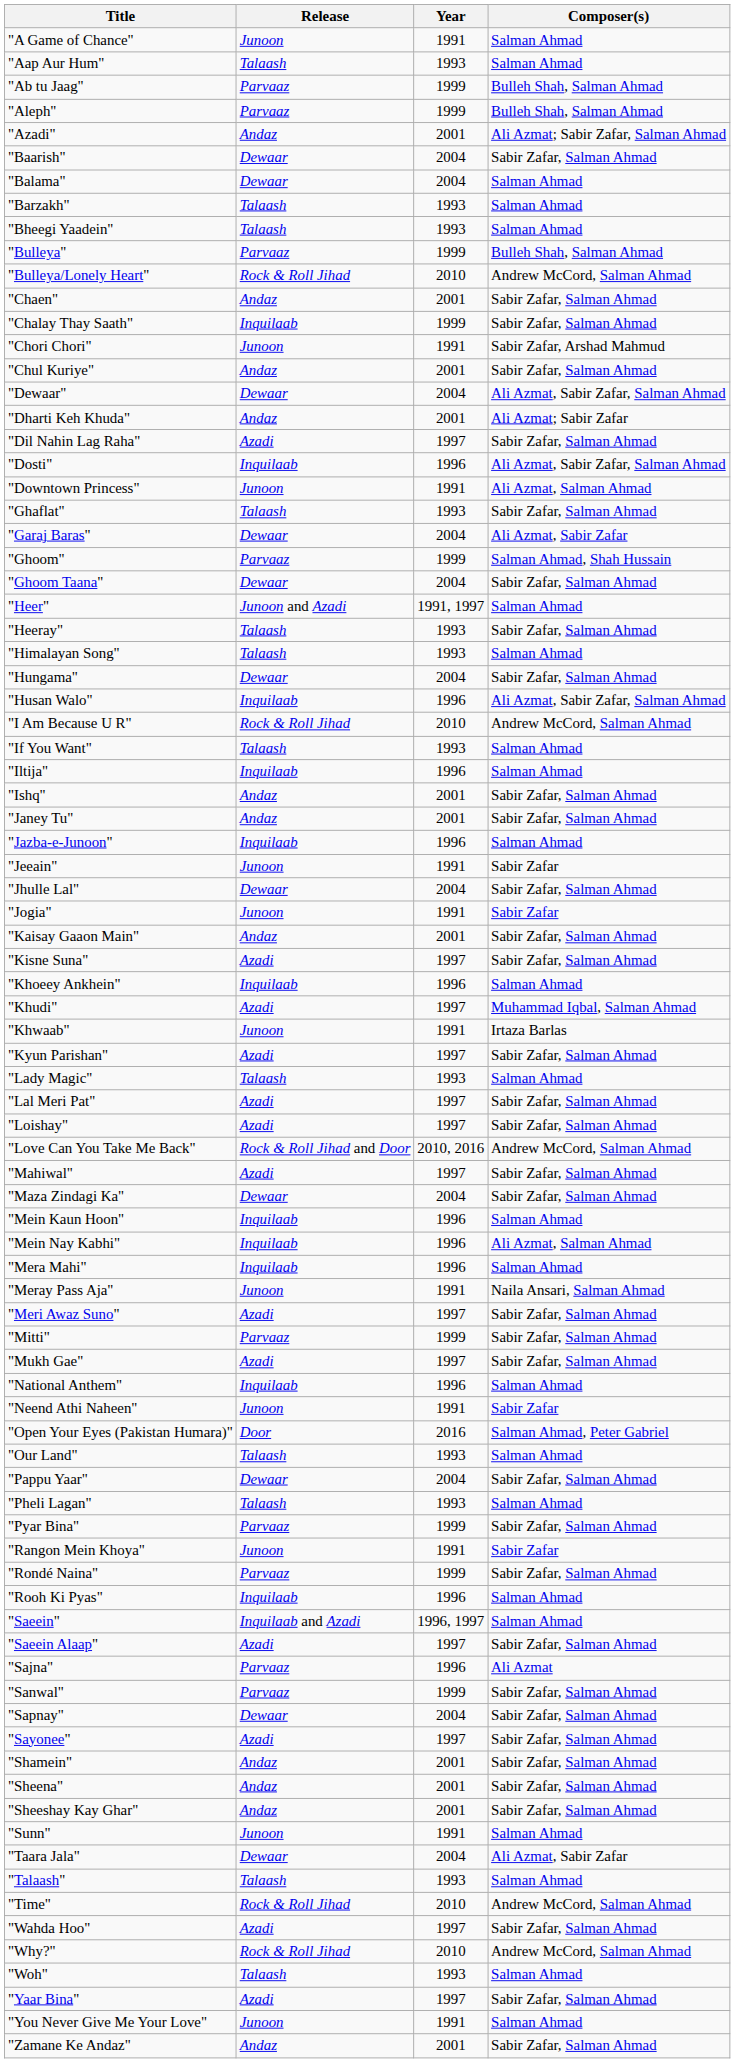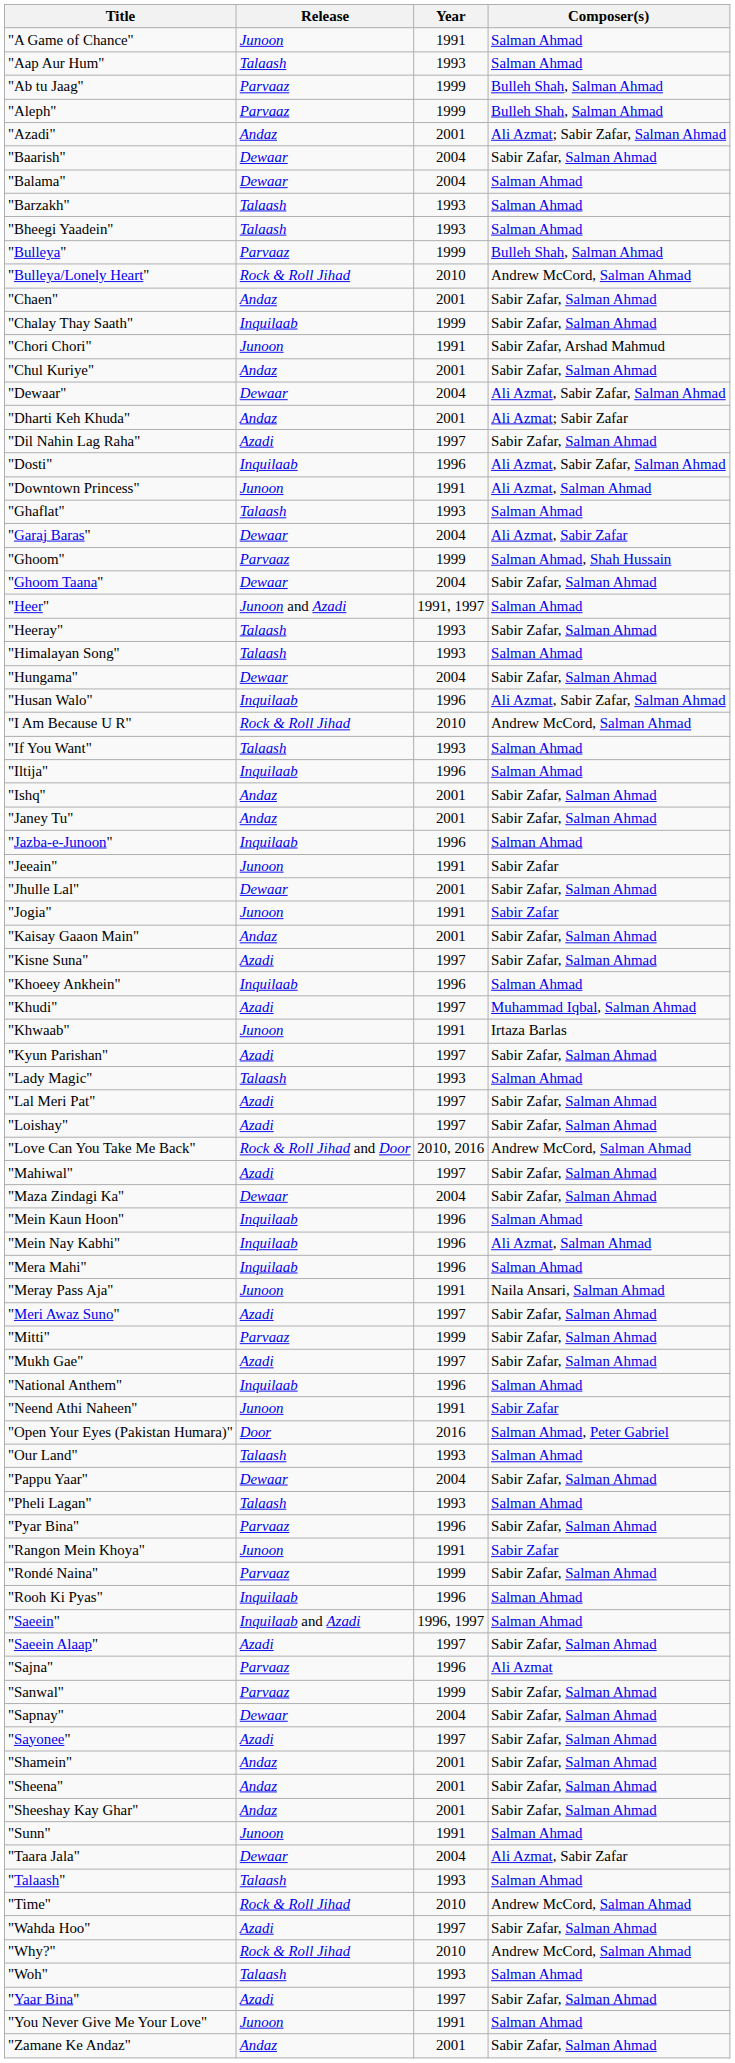 <table class="wikitable sortable">
 <tr>
 <th>Title</th>
 <th>Release</th>
 <th>Year</th>
 <th>Composer(s)</th>
 </tr>
 <tr>
 <td>"A Game of Chance"</td>
 <td><em><a href='#'>Junoon</a></em></td>
 <td align="center">1991</td>
 <td><a href='#'>Salman Ahmad</a></td>
 </tr>
 <tr>
 <td>"Aap Aur Hum"</td>
 <td><em><a href='#'>Talaash</a></em></td>
 <td align="center">1993</td>
 <td><a href='#'>Salman Ahmad</a></td>
 </tr>
 <tr>
 <td>"Ab tu Jaag"</td>
 <td><em><a href='#'>Parvaaz</a></em></td>
 <td align="center">1999</td>
 <td><a href='#'>Bulleh Shah</a>, <a href='#'>Salman Ahmad</a></td>
 </tr>
 <tr>
 <td>"Aleph"</td>
 <td><em><a href='#'>Parvaaz</a></em></td>
 <td align="center">1999</td>
 <td><a href='#'>Bulleh Shah</a>, <a href='#'>Salman Ahmad</a></td>
 </tr>
 <tr>
 <td>"Azadi"</td>
 <td><em><a href='#'>Andaz</a></em></td>
 <td align="center">2001</td>
 <td><a href='#'>Ali Azmat</a>; Sabir Zafar, <a href='#'>Salman Ahmad</a></td>
 </tr>
 <tr>
 <td>"Baarish"</td>
 <td><em><a href='#'>Dewaar</a></em></td>
 <td align="center">2004</td>
 <td>Sabir Zafar, <a href='#'>Salman Ahmad</a></td>
 </tr>
 <tr>
 <td>"Balama"</td>
 <td><em><a href='#'>Dewaar</a></em></td>
 <td align="center">2004</td>
 <td><a href='#'>Salman Ahmad</a></td>
 </tr>
 <tr>
 <td>"Barzakh"</td>
 <td><em><a href='#'>Talaash</a></em></td>
 <td align="center">1993</td>
 <td><a href='#'>Salman Ahmad</a></td>
 </tr>
 <tr>
 <td>"Bheegi Yaadein"</td>
 <td><em><a href='#'>Talaash</a></em></td>
 <td align="center">1993</td>
 <td><a href='#'>Salman Ahmad</a></td>
 </tr>
 <tr>
 <td>"<a href='#'>Bulleya</a>"</td>
 <td><em><a href='#'>Parvaaz</a></em></td>
 <td align="center">1999</td>
 <td><a href='#'>Bulleh Shah</a>, <a href='#'>Salman Ahmad</a></td>
 </tr>
 <tr>
 <td>"<a href='#'>Bulleya/Lonely Heart</a>"</td>
 <td><em><a href='#'>Rock & Roll Jihad</a></em></td>
 <td align="center">2010</td>
 <td>Andrew McCord, <a href='#'>Salman Ahmad</a></td>
 </tr>
 <tr>
 <td>"Chaen"</td>
 <td><em><a href='#'>Andaz</a></em></td>
 <td align="center">2001</td>
 <td>Sabir Zafar, <a href='#'>Salman Ahmad</a></td>
 </tr>
 <tr>
 <td>"Chalay Thay Saath"</td>
 <td><em><a href='#'>Inquilaab</a></em></td>
 <td align="center">1999</td>
 <td>Sabir Zafar, <a href='#'>Salman Ahmad</a></td>
 </tr>
 <tr>
 <td>"Chori Chori"</td>
 <td><em><a href='#'>Junoon</a></em></td>
 <td align="center">1991</td>
 <td>Sabir Zafar, Arshad Mahmud</td>
 </tr>
 <tr>
 <td>"Chul Kuriye"</td>
 <td><em><a href='#'>Andaz</a></em></td>
 <td align="center">2001</td>
 <td>Sabir Zafar, <a href='#'>Salman Ahmad</a></td>
 </tr>
 <tr>
 <td>"Dewaar"</td>
 <td><em><a href='#'>Dewaar</a></em></td>
 <td align="center">2004</td>
 <td><a href='#'>Ali Azmat</a>, Sabir Zafar, <a href='#'>Salman Ahmad</a></td>
 </tr>
 <tr>
 <td>"Dharti Keh Khuda"</td>
 <td><em><a href='#'>Andaz</a></em></td>
 <td align="center">2001</td>
 <td><a href='#'>Ali Azmat</a>; Sabir Zafar</td>
 </tr>
 <tr>
 <td>"Dil Nahin Lag Raha"</td>
 <td><em><a href='#'>Azadi</a></em></td>
 <td align="center">1997</td>
 <td>Sabir Zafar, <a href='#'>Salman Ahmad</a></td>
 </tr>
 <tr>
 <td>"Dosti"</td>
 <td><em><a href='#'>Inquilaab</a></em></td>
 <td align="center">1996</td>
 <td><a href='#'>Ali Azmat</a>, Sabir Zafar, <a href='#'>Salman Ahmad</a></td>
 </tr>
 <tr>
 <td>"Downtown Princess"</td>
 <td><em><a href='#'>Junoon</a></em></td>
 <td align="center">1991</td>
 <td><a href='#'>Ali Azmat</a>, <a href='#'>Salman Ahmad</a></td>
 </tr>
 <tr>
 <td>"Ghaflat"</td>
 <td><em><a href='#'>Talaash</a></em></td>
 <td align="center">1993</td>
-<td>Sabir Zafar, <a href='#'>Salman Ahmad</a></td>
+<td><a href='#'>Salman Ahmad</a></td>
 </tr>
 <tr>
 <td>"<a href='#'>Garaj Baras</a>"</td>
 <td><em><a href='#'>Dewaar</a></em></td>
 <td align="center">2004</td>
 <td><a href='#'>Ali Azmat</a>, <a href='#'>Sabir Zafar</a></td>
 </tr>
 <tr>
 <td>"Ghoom"</td>
 <td><em><a href='#'>Parvaaz</a></em></td>
 <td align="center">1999</td>
 <td><a href='#'>Salman Ahmad</a>, <a href='#'>Shah Hussain</a></td>
 </tr>
 <tr>
 <td>"<a href='#'>Ghoom Taana</a>"</td>
 <td><em><a href='#'>Dewaar</a></em></td>
 <td align="center">2004</td>
 <td>Sabir Zafar, <a href='#'>Salman Ahmad</a></td>
 </tr>
 <tr>
 <td>"<a href='#'>Heer</a>"</td>
 <td><em><a href='#'>Junoon</a></em> and <em><a href='#'>Azadi</a></em></td>
 <td align="center">1991, 1997</td>
 <td><a href='#'>Salman Ahmad</a></td>
 </tr>
 <tr>
 <td>"Heeray"</td>
 <td><em><a href='#'>Talaash</a></em></td>
 <td align="center">1993</td>
 <td>Sabir Zafar, <a href='#'>Salman Ahmad</a></td>
 </tr>
 <tr>
 <td>"Himalayan Song"</td>
 <td><em><a href='#'>Talaash</a></em></td>
 <td align="center">1993</td>
 <td><a href='#'>Salman Ahmad</a></td>
 </tr>
 <tr>
 <td>"Hungama"</td>
 <td><em><a href='#'>Dewaar</a></em></td>
 <td align="center">2004</td>
 <td>Sabir Zafar, <a href='#'>Salman Ahmad</a></td>
 </tr>
 <tr>
 <td>"Husan Walo"</td>
 <td><em><a href='#'>Inquilaab</a></em></td>
 <td align="center">1996</td>
 <td><a href='#'>Ali Azmat</a>, Sabir Zafar, <a href='#'>Salman Ahmad</a></td>
 </tr>
 <tr>
 <td>"I Am Because U R"</td>
 <td><em><a href='#'>Rock & Roll Jihad</a></em></td>
 <td align="center">2010</td>
 <td>Andrew McCord, <a href='#'>Salman Ahmad</a></td>
 </tr>
 <tr>
 <td>"If You Want"</td>
 <td><em><a href='#'>Talaash</a></em></td>
 <td align="center">1993</td>
 <td><a href='#'>Salman Ahmad</a></td>
 </tr>
 <tr>
 <td>"Iltija"</td>
 <td><em><a href='#'>Inquilaab</a></em></td>
 <td align="center">1996</td>
 <td><a href='#'>Salman Ahmad</a></td>
 </tr>
 <tr>
 <td>"Ishq"</td>
 <td><em><a href='#'>Andaz</a></em></td>
 <td align="center">2001</td>
 <td>Sabir Zafar, <a href='#'>Salman Ahmad</a></td>
 </tr>
 <tr>
 <td>"Janey Tu"</td>
 <td><em><a href='#'>Andaz</a></em></td>
 <td align="center">2001</td>
 <td>Sabir Zafar, <a href='#'>Salman Ahmad</a></td>
 </tr>
 <tr>
 <td>"<a href='#'>Jazba-e-Junoon</a>"</td>
 <td><em><a href='#'>Inquilaab</a></em></td>
 <td align="center">1996</td>
 <td><a href='#'>Salman Ahmad</a></td>
 </tr>
 <tr>
 <td>"Jeeain"</td>
 <td><em><a href='#'>Junoon</a></em></td>
 <td align="center">1991</td>
 <td>Sabir Zafar</td>
 </tr>
 <tr>
 <td>"Jhulle Lal"</td>
 <td><em><a href='#'>Dewaar</a></em></td>
-<td align="center">2004</td>
+<td align="center">2001</td>
 <td>Sabir Zafar, <a href='#'>Salman Ahmad</a></td>
 </tr>
 <tr>
 <td>"Jogia"</td>
 <td><em><a href='#'>Junoon</a></em></td>
 <td align="center">1991</td>
 <td><a href='#'>Sabir Zafar</a></td>
 </tr>
 <tr>
 <td>"Kaisay Gaaon Main"</td>
 <td><em><a href='#'>Andaz</a></em></td>
 <td align="center">2001</td>
 <td>Sabir Zafar, <a href='#'>Salman Ahmad</a></td>
 </tr>
 <tr>
 <td>"Kisne Suna"</td>
 <td><em><a href='#'>Azadi</a></em></td>
 <td align="center">1997</td>
 <td>Sabir Zafar, <a href='#'>Salman Ahmad</a></td>
 </tr>
 <tr>
 <td>"Khoeey Ankhein"</td>
 <td><em><a href='#'>Inquilaab</a></em></td>
 <td align="center">1996</td>
 <td><a href='#'>Salman Ahmad</a></td>
 </tr>
 <tr>
 <td>"Khudi"</td>
 <td><em><a href='#'>Azadi</a></em></td>
 <td align="center">1997</td>
 <td><a href='#'>Muhammad Iqbal</a>, <a href='#'>Salman Ahmad</a></td>
 </tr>
 <tr>
 <td>"Khwaab"</td>
 <td><em><a href='#'>Junoon</a></em></td>
 <td align="center">1991</td>
 <td>Irtaza Barlas</td>
 </tr>
 <tr>
 <td>"Kyun Parishan"</td>
 <td><em><a href='#'>Azadi</a></em></td>
 <td align="center">1997</td>
 <td>Sabir Zafar, <a href='#'>Salman Ahmad</a></td>
 </tr>
 <tr>
 <td>"Lady Magic"</td>
 <td><em><a href='#'>Talaash</a></em></td>
 <td align="center">1993</td>
 <td><a href='#'>Salman Ahmad</a></td>
 </tr>
 <tr>
 <td>"Lal Meri Pat"</td>
 <td><em><a href='#'>Azadi</a></em></td>
 <td align="center">1997</td>
 <td>Sabir Zafar, <a href='#'>Salman Ahmad</a></td>
 </tr>
 <tr>
 <td>"Loishay"</td>
 <td><em><a href='#'>Azadi</a></em></td>
 <td align="center">1997</td>
 <td>Sabir Zafar, <a href='#'>Salman Ahmad</a></td>
 </tr>
 <tr>
 <td>"Love Can You Take Me Back"</td>
 <td><em><a href='#'>Rock & Roll Jihad</a></em> and <em><a href='#'>Door</a></em></td>
 <td align="center">2010, 2016</td>
 <td>Andrew McCord, <a href='#'>Salman Ahmad</a></td>
 </tr>
 <tr>
 <td>"Mahiwal"</td>
 <td><em><a href='#'>Azadi</a></em></td>
 <td align="center">1997</td>
 <td>Sabir Zafar, <a href='#'>Salman Ahmad</a></td>
 </tr>
 <tr>
 <td>"Maza Zindagi Ka"</td>
 <td><em><a href='#'>Dewaar</a></em></td>
 <td align="center">2004</td>
 <td>Sabir Zafar, <a href='#'>Salman Ahmad</a></td>
 </tr>
 <tr>
 <td>"Mein Kaun Hoon"</td>
 <td><em><a href='#'>Inquilaab</a></em></td>
 <td align="center">1996</td>
 <td><a href='#'>Salman Ahmad</a></td>
 </tr>
 <tr>
 <td>"Mein Nay Kabhi"</td>
 <td><em><a href='#'>Inquilaab</a></em></td>
 <td align="center">1996</td>
 <td><a href='#'>Ali Azmat</a>, <a href='#'>Salman Ahmad</a></td>
 </tr>
 <tr>
 <td>"Mera Mahi"</td>
 <td><em><a href='#'>Inquilaab</a></em></td>
 <td align="center">1996</td>
 <td><a href='#'>Salman Ahmad</a></td>
 </tr>
 <tr>
 <td>"Meray Pass Aja"</td>
 <td><em><a href='#'>Junoon</a></em></td>
 <td align="center">1991</td>
 <td>Naila Ansari, <a href='#'>Salman Ahmad</a></td>
 </tr>
 <tr>
 <td>"<a href='#'>Meri Awaz Suno</a>"</td>
 <td><em><a href='#'>Azadi</a></em></td>
 <td align="center">1997</td>
 <td>Sabir Zafar, <a href='#'>Salman Ahmad</a></td>
 </tr>
 <tr>
 <td>"Mitti"</td>
 <td><em><a href='#'>Parvaaz</a></em></td>
 <td align="center">1999</td>
 <td>Sabir Zafar, <a href='#'>Salman Ahmad</a></td>
 </tr>
 <tr>
 <td>"Mukh Gae"</td>
 <td><em><a href='#'>Azadi</a></em></td>
 <td align="center">1997</td>
 <td>Sabir Zafar, <a href='#'>Salman Ahmad</a></td>
 </tr>
 <tr>
 <td>"National Anthem"</td>
 <td><em><a href='#'>Inquilaab</a></em></td>
 <td align="center">1996</td>
 <td><a href='#'>Salman Ahmad</a></td>
 </tr>
 <tr>
 <td>"Neend Athi Naheen"</td>
 <td><em><a href='#'>Junoon</a></em></td>
 <td align="center">1991</td>
 <td><a href='#'>Sabir Zafar</a></td>
 </tr>
 <tr>
 <td>"Open Your Eyes (Pakistan Humara)"</td>
 <td><em><a href='#'>Door</a></em></td>
 <td align="center">2016</td>
 <td><a href='#'>Salman Ahmad</a>, <a href='#'>Peter Gabriel</a></td>
 </tr>
 <tr>
 <td>"Our Land"</td>
 <td><em><a href='#'>Talaash</a></em></td>
 <td align="center">1993</td>
 <td><a href='#'>Salman Ahmad</a></td>
 </tr>
 <tr>
 <td>"Pappu Yaar"</td>
 <td><em><a href='#'>Dewaar</a></em></td>
 <td align="center">2004</td>
 <td>Sabir Zafar, <a href='#'>Salman Ahmad</a></td>
 </tr>
 <tr>
 <td>"Pheli Lagan"</td>
 <td><em><a href='#'>Talaash</a></em></td>
 <td align="center">1993</td>
 <td><a href='#'>Salman Ahmad</a></td>
 </tr>
 <tr>
 <td>"Pyar Bina"</td>
 <td><em><a href='#'>Parvaaz</a></em></td>
-<td align="center">1999</td>
+<td align="center">1996</td>
 <td>Sabir Zafar, <a href='#'>Salman Ahmad</a></td>
 </tr>
 <tr>
 <td>"Rangon Mein Khoya"</td>
 <td><em><a href='#'>Junoon</a></em></td>
 <td align="center">1991</td>
 <td><a href='#'>Sabir Zafar</a></td>
 </tr>
 <tr>
 <td>"Rondé Naina"</td>
 <td><em><a href='#'>Parvaaz</a></em></td>
 <td align="center">1999</td>
 <td>Sabir Zafar, <a href='#'>Salman Ahmad</a></td>
 </tr>
 <tr>
 <td>"Rooh Ki Pyas"</td>
 <td><em><a href='#'>Inquilaab</a></em></td>
 <td align="center">1996</td>
 <td><a href='#'>Salman Ahmad</a></td>
 </tr>
 <tr>
 <td>"<a href='#'>Saeein</a>"</td>
 <td><em><a href='#'>Inquilaab</a></em> and <em><a href='#'>Azadi</a></em></td>
 <td align="center">1996, 1997</td>
 <td><a href='#'>Salman Ahmad</a></td>
 </tr>
 <tr>
 <td>"<a href='#'>Saeein Alaap</a>"</td>
 <td><em><a href='#'>Azadi</a></em></td>
 <td align="center">1997</td>
 <td>Sabir Zafar, <a href='#'>Salman Ahmad</a></td>
 </tr>
 <tr>
 <td>"Sajna"</td>
 <td><em><a href='#'>Parvaaz</a></em></td>
 <td align="center">1996</td>
 <td><a href='#'>Ali Azmat</a></td>
 </tr>
 <tr>
 <td>"Sanwal"</td>
 <td><em><a href='#'>Parvaaz</a></em></td>
 <td align="center">1999</td>
 <td>Sabir Zafar, <a href='#'>Salman Ahmad</a></td>
 </tr>
 <tr>
 <td>"Sapnay"</td>
 <td><em><a href='#'>Dewaar</a></em></td>
 <td align="center">2004</td>
 <td>Sabir Zafar, <a href='#'>Salman Ahmad</a></td>
 </tr>
 <tr>
 <td>"<a href='#'>Sayonee</a>"</td>
 <td><em><a href='#'>Azadi</a></em></td>
 <td align="center">1997</td>
 <td>Sabir Zafar, <a href='#'>Salman Ahmad</a></td>
 </tr>
 <tr>
 <td>"Shamein"</td>
 <td><em><a href='#'>Andaz</a></em></td>
 <td align="center">2001</td>
 <td>Sabir Zafar, <a href='#'>Salman Ahmad</a></td>
 </tr>
 <tr>
 <td>"Sheena"</td>
 <td><em><a href='#'>Andaz</a></em></td>
 <td align="center">2001</td>
 <td>Sabir Zafar, <a href='#'>Salman Ahmad</a></td>
 </tr>
 <tr>
 <td>"Sheeshay Kay Ghar"</td>
 <td><em><a href='#'>Andaz</a></em></td>
 <td align="center">2001</td>
 <td>Sabir Zafar, <a href='#'>Salman Ahmad</a></td>
 </tr>
 <tr>
 <td>"Sunn"</td>
 <td><em><a href='#'>Junoon</a></em></td>
 <td align="center">1991</td>
 <td><a href='#'>Salman Ahmad</a></td>
 </tr>
 <tr>
 <td>"Taara Jala"</td>
 <td><em><a href='#'>Dewaar</a></em></td>
 <td align="center">2004</td>
 <td><a href='#'>Ali Azmat</a>, Sabir Zafar</td>
 </tr>
 <tr>
 <td>"<a href='#'>Talaash</a>"</td>
 <td><em><a href='#'>Talaash</a></em></td>
 <td align="center">1993</td>
 <td><a href='#'>Salman Ahmad</a></td>
 </tr>
 <tr>
 <td>"Time"</td>
 <td><em><a href='#'>Rock & Roll Jihad</a></em></td>
 <td align="center">2010</td>
 <td>Andrew McCord, <a href='#'>Salman Ahmad</a></td>
 </tr>
 <tr>
 <td>"Wahda Hoo"</td>
 <td><em><a href='#'>Azadi</a></em></td>
 <td align="center">1997</td>
 <td>Sabir Zafar, <a href='#'>Salman Ahmad</a></td>
 </tr>
 <tr>
 <td>"Why?"</td>
 <td><em><a href='#'>Rock & Roll Jihad</a></em></td>
 <td align="center">2010</td>
 <td>Andrew McCord, <a href='#'>Salman Ahmad</a></td>
 </tr>
 <tr>
 <td>"Woh"</td>
 <td><em><a href='#'>Talaash</a></em></td>
 <td align="center">1993</td>
 <td><a href='#'>Salman Ahmad</a></td>
 </tr>
 <tr>
 <td>"<a href='#'>Yaar Bina</a>"</td>
 <td><em><a href='#'>Azadi</a></em></td>
 <td align="center">1997</td>
 <td>Sabir Zafar, <a href='#'>Salman Ahmad</a></td>
 </tr>
 <tr>
 <td>"You Never Give Me Your Love"</td>
 <td><em><a href='#'>Junoon</a></em></td>
 <td align="center">1991</td>
 <td><a href='#'>Salman Ahmad</a></td>
 </tr>
 <tr>
 <td>"Zamane Ke Andaz"</td>
 <td><em><a href='#'>Andaz</a></em></td>
 <td align="center">2001</td>
 <td>Sabir Zafar, <a href='#'>Salman Ahmad</a></td>
 </tr>
 </table>
